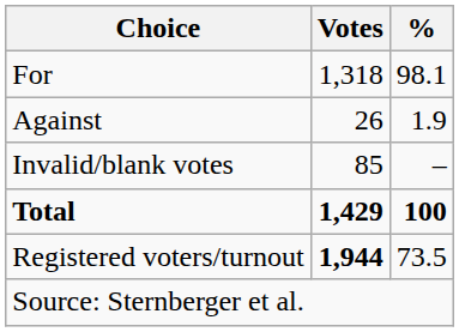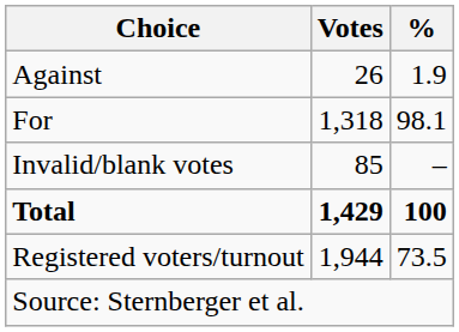 <table class=wikitable style=text-align:right>
 <tr>
 <th>Choice</th>
 <th>Votes</th>
 <th>%</th>
 </tr>
 <tr>
+<td align=left>Against</td>
+<td>26</td>
+<td>1.9</td>
+</tr>
+<tr>
 <td align=left>For</td>
 <td>1,318</td>
 <td>98.1</td>
-</tr>
-<tr>
-<td align=left>Against</td>
-<td>26</td>
-<td>1.9</td>
 </tr>
 <tr>
 <td align=left>Invalid/blank votes</td>
 <td>85</td>
 <td>–</td>
 </tr>
 <tr>
 <td align=left><strong>Total</strong></td>
 <td><strong>1,429</strong></td>
 <td><strong>100</strong></td>
 </tr>
 <tr>
 <td align=left>Registered voters/turnout</td>
-<td><strong>1,944</strong></td>
+<td>1,944</td>
 <td>73.5</td>
 </tr>
 <tr>
 <td align=left colspan=3>Source: Sternberger et al.</td>
 </tr>
 </table>
